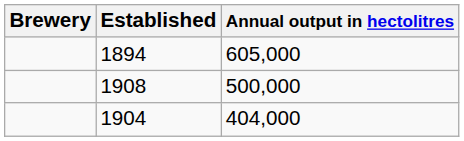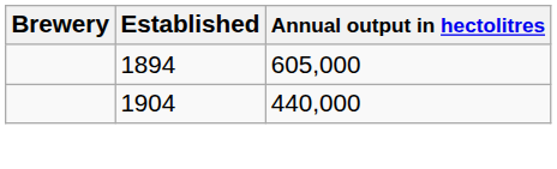 <table class="wikitable">
 <tr>
 <th style="text-align:left;">Brewery</th>
 <th valign=bottom>Established</th>
 <th valign=bottom><small>Annual output in <a href='#'>hectolitres</a></small></th>
 </tr>
 <tr>
 <td></td>
 <td>1894</td>
 <td>605,000</td>
 </tr>
 <tr>
 <td></td>
-<td>1908</td>
-<td>500,000</td>
-</tr>
-<tr>
-<td></td>
 <td>1904</td>
-<td>404,000</td>
+<td>440,000</td>
 </tr>
 </table>
